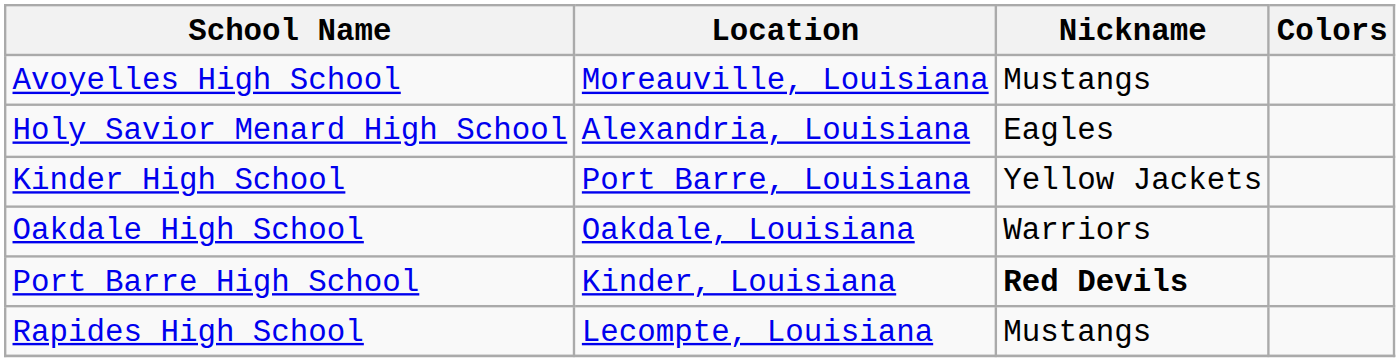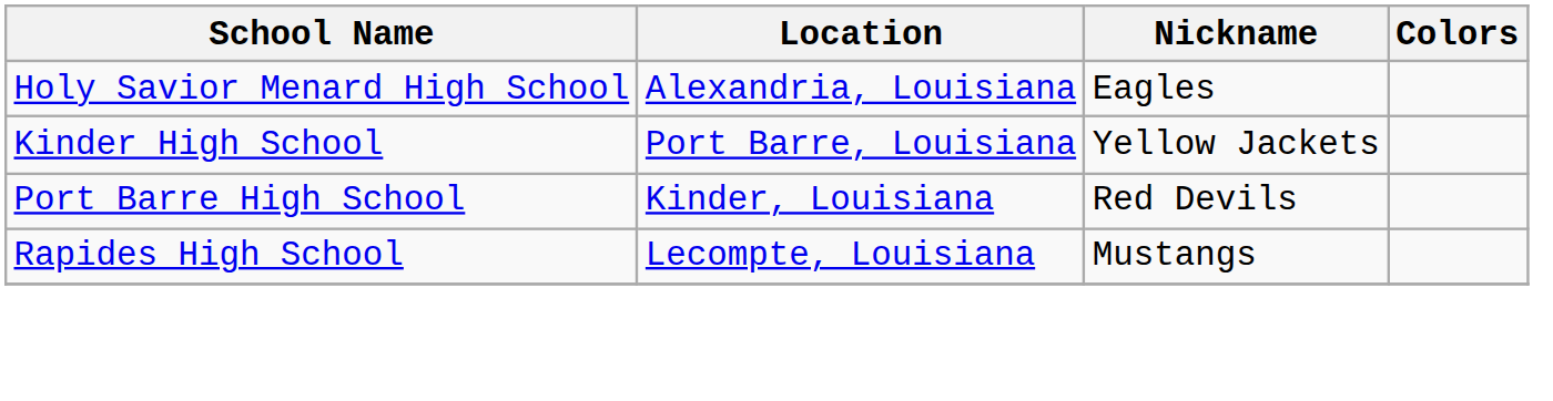 <table class="wikitable">
 <tr>
 <th>School Name</th>
 <th>Location</th>
 <th>Nickname</th>
 <th>Colors</th>
-</tr>
-<tr>
-<td><a href='#'>Avoyelles High School</a></td>
-<td><a href='#'>Moreauville, Louisiana</a></td>
-<td>Mustangs</td>
-<td>  </td>
 </tr>
 <tr>
 <td><a href='#'>Holy Savior Menard High School</a></td>
 <td><a href='#'>Alexandria, Louisiana</a></td>
 <td>Eagles</td>
 <td>  </td>
 </tr>
 <tr>
 <td><a href='#'>Kinder High School</a></td>
 <td><a href='#'>Port Barre, Louisiana</a></td>
 <td>Yellow Jackets</td>
 <td> </td>
 </tr>
 <tr>
-<td><a href='#'>Oakdale High School</a></td>
-<td><a href='#'>Oakdale, Louisiana</a></td>
-<td>Warriors</td>
-<td> </td>
-</tr>
-<tr>
 <td><a href='#'>Port Barre High School</a></td>
 <td><a href='#'>Kinder, Louisiana</a></td>
-<td><strong>Red Devils</strong></td>
+<td>Red Devils</td>
 <td>  </td>
 </tr>
 <tr>
 <td><a href='#'>Rapides High School</a></td>
 <td><a href='#'>Lecompte, Louisiana</a></td>
 <td>Mustangs</td>
 <td> </td>
 </tr>
 <tr>
 </tr>
 </table>
